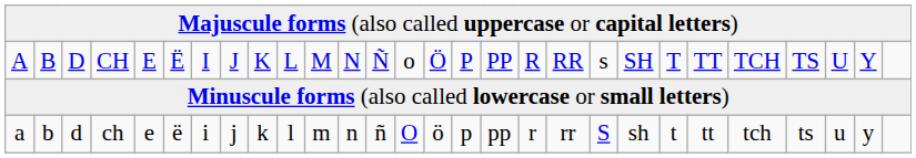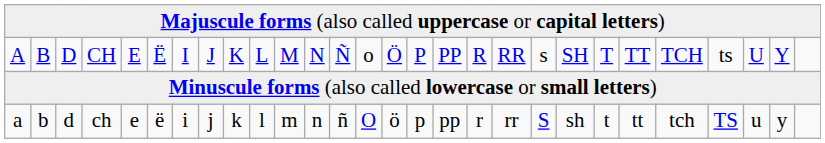 <table class="wikitable" style="text-align: center; margin: auto;">
 <tr>
 <td bgcolor="#EFEFEF" colspan="33"><strong><a href='#'>Majuscule forms</a></strong> (also called <strong>uppercase</strong> or <strong>capital letters</strong>)</td>
 </tr>
 <tr>
 <td width="3%"><a href='#'>A</a></td>
 <td width="3%"><a href='#'>B</a></td>
 <td width="3%"><a href='#'>D</a></td>
 <td width="3%"><a href='#'>CH</a></td>
 <td width="3%"><a href='#'>E</a></td>
 <td width="3%"><a href='#'>Ë</a></td>
 <td width="3%"><a href='#'>I</a></td>
 <td width="3%"><a href='#'>J</a></td>
 <td width="3%"><a href='#'>K</a></td>
 <td width="3%"><a href='#'>L</a></td>
 <td width="3%"><a href='#'>M</a></td>
 <td width="3%"><a href='#'>N</a></td>
 <td width="3%"><a href='#'>Ñ</a></td>
 <td>o</td>
 <td width="3%"><a href='#'>Ö</a></td>
 <td width="3%"><a href='#'>P</a></td>
 <td width="3%"><a href='#'>PP</a></td>
 <td width="3%"><a href='#'>R</a></td>
 <td width="3%"><a href='#'>RR</a></td>
 <td>s</td>
 <td width="3%"><a href='#'>SH</a></td>
 <td width="3%"><a href='#'>T</a></td>
 <td width="3%"><a href='#'>TT</a></td>
 <td width="3%"><a href='#'>TCH</a></td>
-<td width="3%"><a href='#'>TS</a></td>
+<td>ts</td>
 <td width="3%"><a href='#'>U</a></td>
 <td width="3%"><a href='#'>Y</a></td>
 <td width="3%"><a href='#'></a></td>
 </tr>
 <tr>
 <td bgcolor="#EFEFEF" colspan="33"><strong><a href='#'>Minuscule forms</a></strong> (also called <strong>lowercase</strong> or <strong>small letters</strong>)</td>
 </tr>
 <tr>
 <td>a</td>
 <td>b</td>
 <td>d</td>
 <td>ch</td>
 <td>e</td>
 <td>ë</td>
 <td>i</td>
 <td>j</td>
 <td>k</td>
 <td>l</td>
 <td>m</td>
 <td>n</td>
 <td>ñ</td>
 <td width="3%"><a href='#'>O</a></td>
 <td>ö</td>
 <td>p</td>
 <td>pp</td>
 <td>r</td>
 <td>rr</td>
 <td width="3%"><a href='#'>S</a></td>
 <td>sh</td>
 <td>t</td>
 <td>tt</td>
 <td>tch</td>
-<td>ts</td>
+<td width="3%"><a href='#'>TS</a></td>
 <td>u</td>
 <td>y</td>
 <td></td>
 </tr>
 </table>
